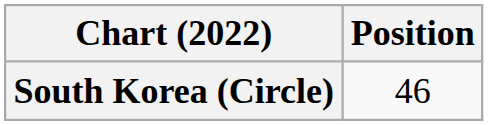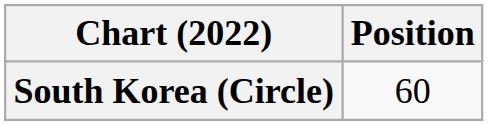 <table class="wikitable plainrowheaders" style="text-align:center">
 <tr>
 <th scope="col">Chart (2022)</th>
 <th scope="col">Position</th>
 </tr>
 <tr>
 <th scope="row">South Korea (Circle)</th>
-<td>46</td>
+<td>60</td>
 </tr>
 </table>
